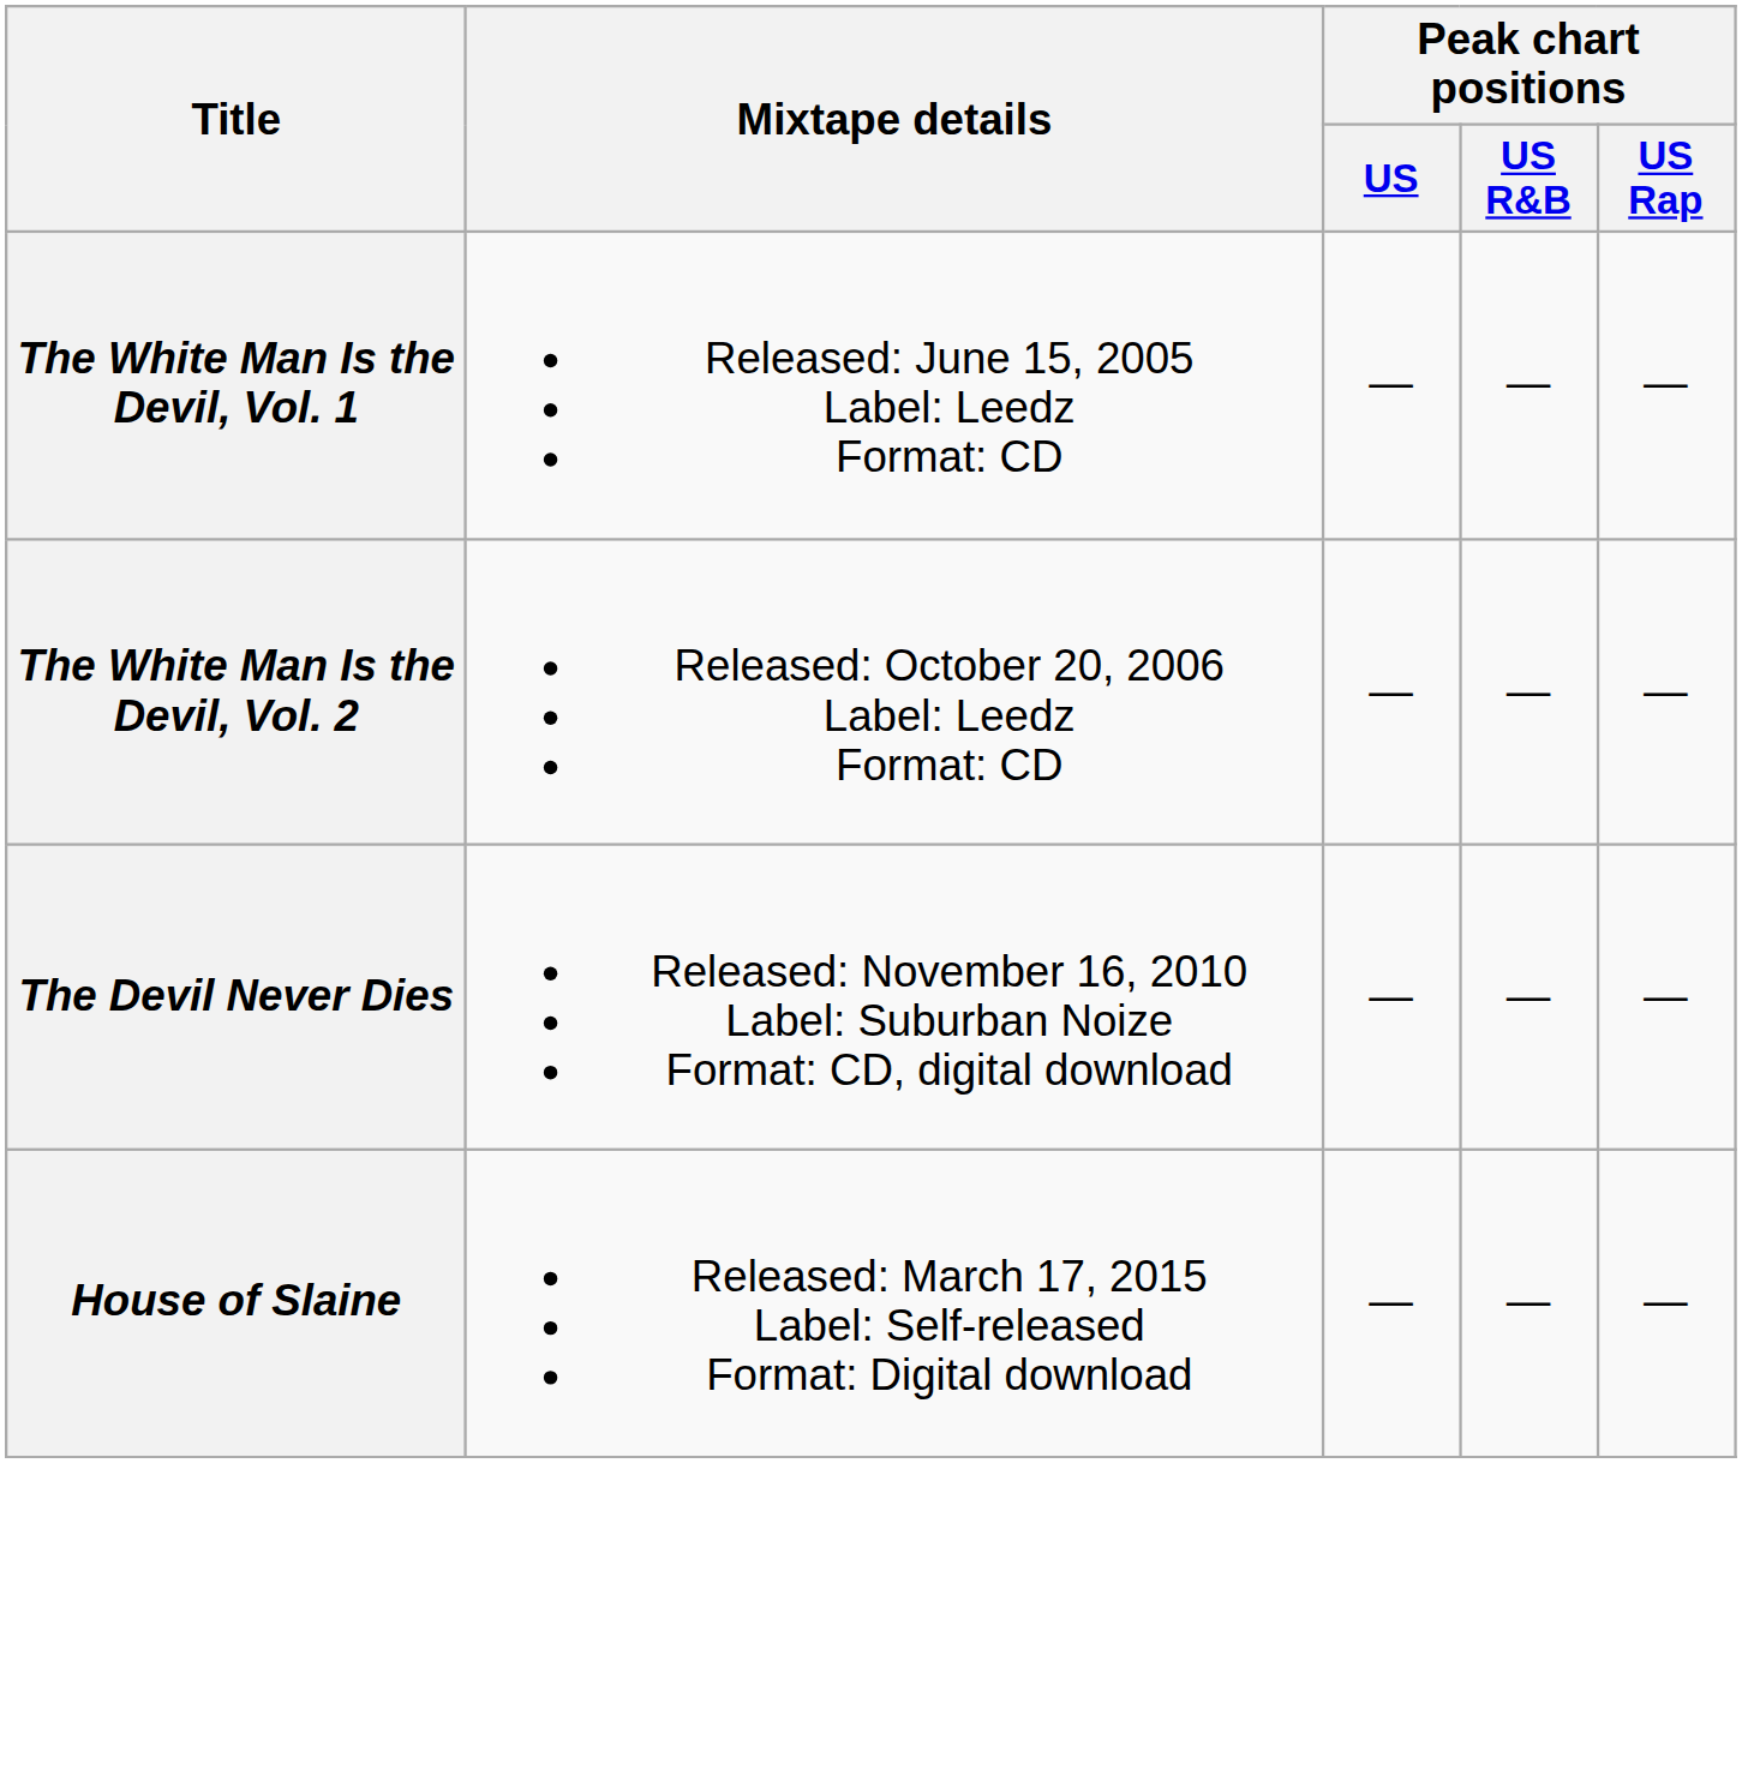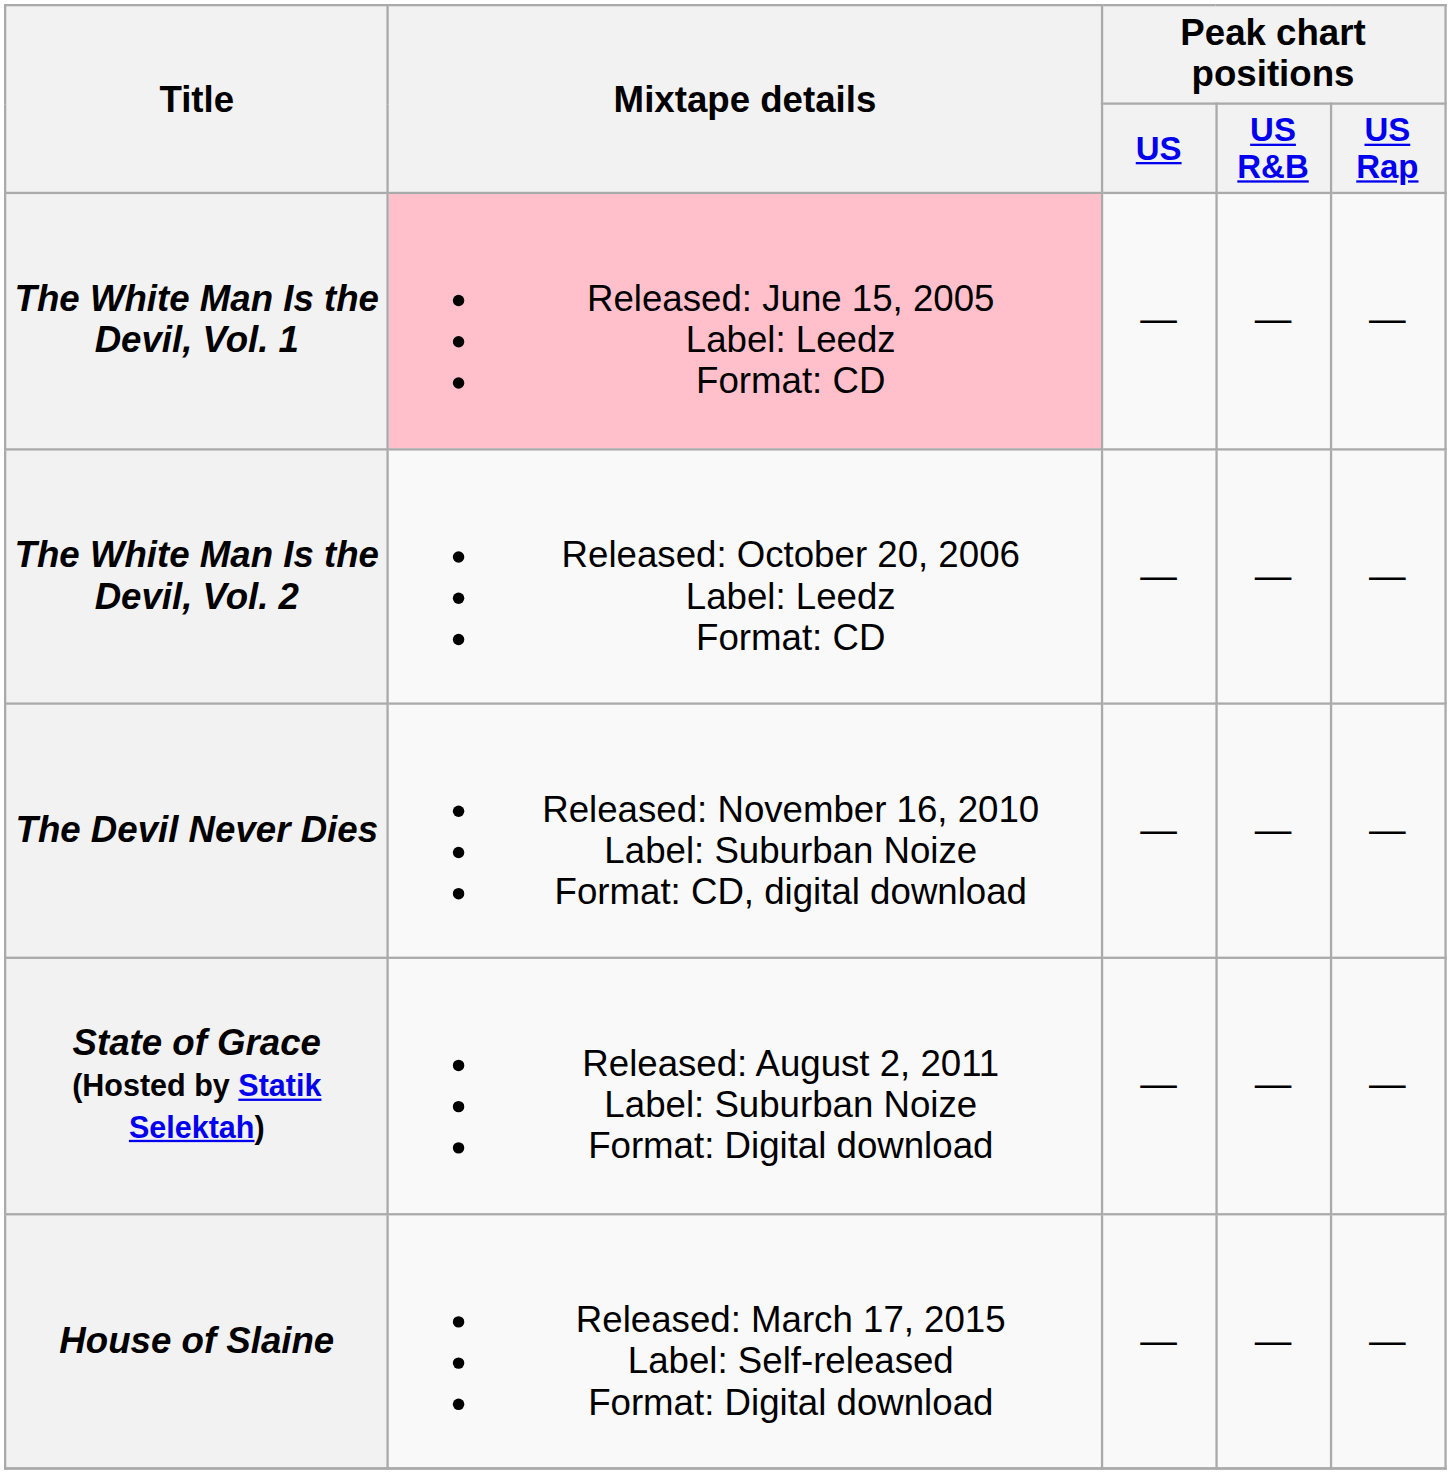 <table class="wikitable plainrowheaders" style="text-align:center;">
 <tr>
 <th rowspan="2" style="width:10em;">Title</th>
 <th rowspan="2" style="width:19em;">Mixtape details</th>
 <th colspan="3">Peak chart positions</th>
 </tr>
 <tr>
 <th scope="col" style="width:3em;font-size:90%;"><a href='#'>US</a></th>
 <th scope="col" style="width:3em;font-size:90%;"><a href='#'>US R&B</a></th>
 <th scope="col" style="width:3em;font-size:90%;"><a href='#'>US<br>Rap</a></th>
 </tr>
 <tr>
 <th scope="row"><em>The White Man Is the Devil, Vol. 1</em></th>
-<td><br><ul><li>Released: June 15, 2005</li><li>Label: Leedz</li><li>Format: CD</li></ul></td>
+<td style="background: pink;"><br><ul><li>Released: June 15, 2005</li><li>Label: Leedz</li><li>Format: CD</li></ul></td>
 <td>—</td>
 <td>—</td>
 <td>—</td>
 </tr>
 <tr>
 <th scope="row"><em>The White Man Is the Devil, Vol. 2</em></th>
 <td><br><ul><li>Released: October 20, 2006</li><li>Label: Leedz</li><li>Format: CD</li></ul></td>
 <td>—</td>
 <td>—</td>
 <td>—</td>
 </tr>
 <tr>
 <th scope="row"><em>The Devil Never Dies</em></th>
 <td><br><ul><li>Released: November 16, 2010</li><li>Label: Suburban Noize</li><li>Format: CD, digital download</li></ul></td>
 <td>—</td>
 <td>—</td>
 <td>—</td>
 </tr>
 <tr>
+<th scope="row"><em>State of Grace</em> <small>(Hosted by <a href='#'>Statik Selektah</a>)</small></th>
+<td><br><ul><li>Released: August 2, 2011</li><li>Label: Suburban Noize</li><li>Format: Digital download</li></ul></td>
+<td>—</td>
+<td>—</td>
+<td>—</td>
+</tr>
+<tr>
 <th scope="row"><em>House of Slaine</em></th>
 <td><br><ul><li>Released: March 17, 2015</li><li>Label: Self-released</li><li>Format: Digital download</li></ul></td>
 <td>—</td>
 <td>—</td>
 <td>—</td>
 </tr>
 <tr>
 </tr>
 </table>
